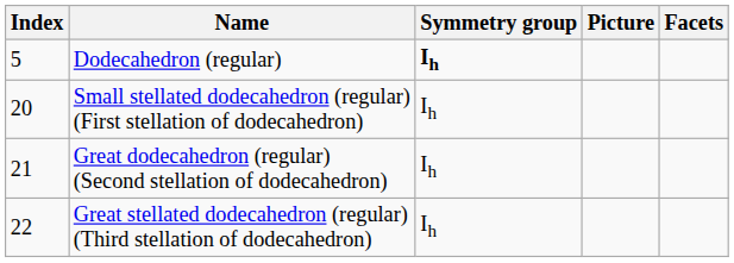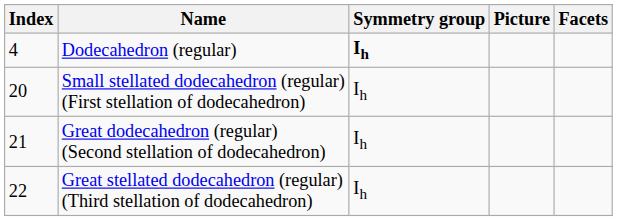 <table class="wikitable">
 <tr>
 <th>Index</th>
 <th>Name</th>
 <th>Symmetry group</th>
 <th>Picture</th>
 <th>Facets</th>
 </tr>
 <tr>
-<td>5</td>
+<td>4</td>
 <td><a href='#'>Dodecahedron</a> (regular)</td>
 <td><strong>I<sub>h</sub></strong></td>
 <td></td>
 <td></td>
 </tr>
 <tr>
 <td>20</td>
 <td><a href='#'>Small stellated dodecahedron</a> (regular)<br>(First stellation of dodecahedron)</td>
 <td>I<sub>h</sub></td>
 <td></td>
 <td></td>
 </tr>
 <tr>
 <td>21</td>
 <td><a href='#'>Great dodecahedron</a> (regular)<br>(Second stellation of dodecahedron)</td>
 <td>I<sub>h</sub></td>
 <td></td>
 <td></td>
 </tr>
 <tr>
 <td>22</td>
 <td><a href='#'>Great stellated dodecahedron</a> (regular)<br>(Third stellation of dodecahedron)</td>
 <td>I<sub>h</sub></td>
 <td></td>
 <td></td>
 </tr>
 </table>
